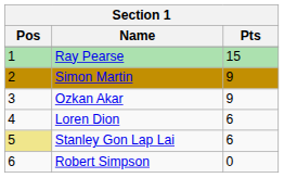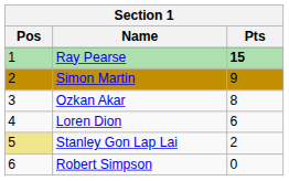 <table class="wikitable">
 <tr>
 <th colspan="6">Section 1</th>
 </tr>
 <tr>
 <th width=50>Pos</th>
 <th width=200>Name</th>
 <th width=60>Pts</th>
 </tr>
 <tr>
 </tr>
 <tr style="background:#ACE1AF;">
 <td>1</td>
 <td> <a href='#'>Ray Pearse</a></td>
-<td>15</td>
+<td><strong>15</strong></td>
 </tr>
 <tr style="background:#c28f02;">
 <td>2</td>
 <td> <a href='#'>Simon Martin</a></td>
 <td>9</td>
 </tr>
 <tr>
 <td>3</td>
 <td> <a href='#'>Ozkan Akar</a></td>
-<td>9</td>
+<td>8</td>
 </tr>
 <tr>
 <td>4</td>
 <td> <a href='#'>Loren Dion</a></td>
 <td>6</td>
 </tr>
 <tr>
 <td style="background: khaki;">5</td>
 <td> <a href='#'>Stanley Gon Lap Lai</a></td>
-<td>6</td>
+<td>2</td>
 </tr>
 <tr>
 <td>6</td>
 <td> <a href='#'>Robert Simpson</a></td>
 <td>0</td>
 </tr>
 </table>
